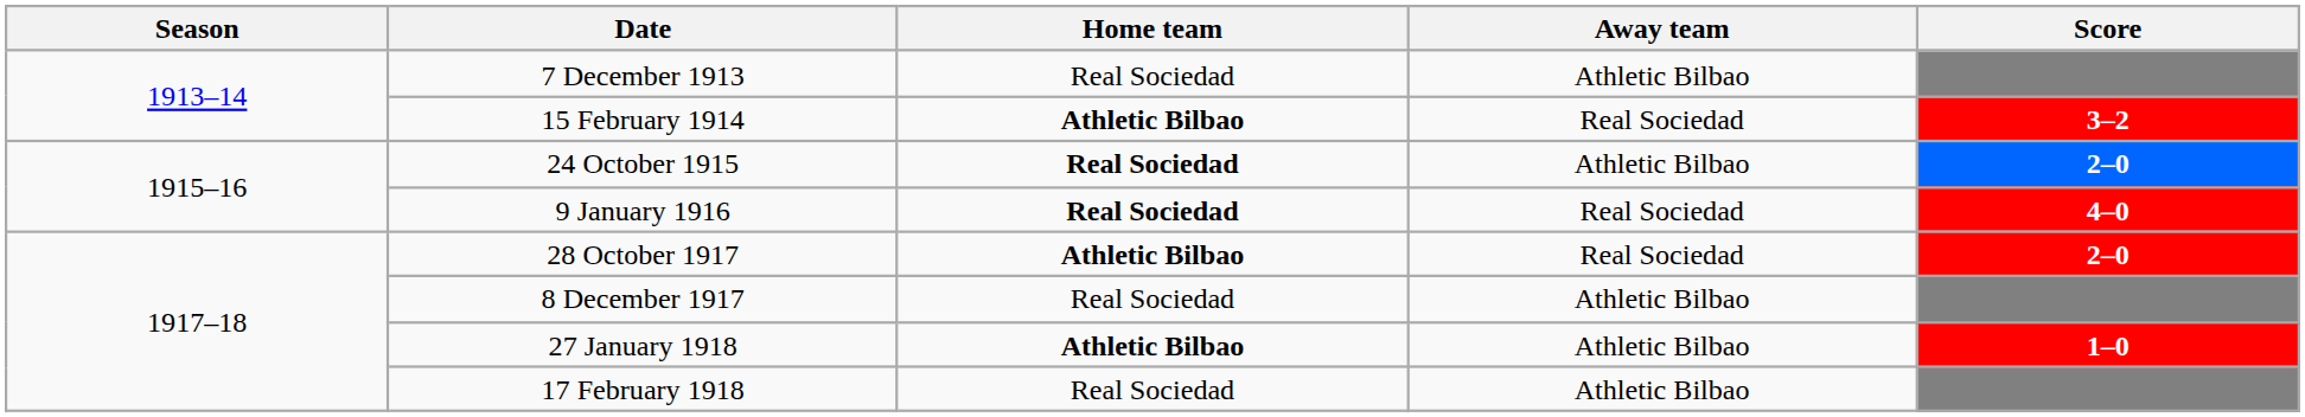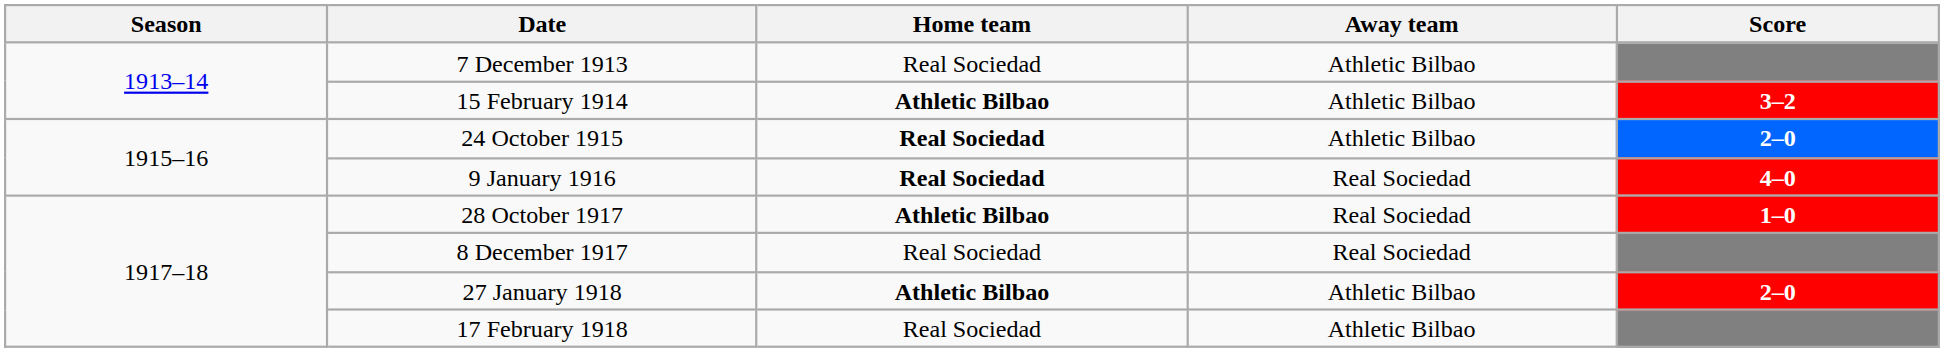 <table class="wikitable" style="width:100%; text-align: center; font-size: 11px">
 <tr>
 <th style="width:6%;">Season</th>
 <th style="width:8%;">Date</th>
 <th style="width:8%;">Home team</th>
 <th style="width:8%;">Away team</th>
 <th style="width:6%;">Score</th>
 </tr>
 <tr>
 <td rowspan=2><a href='#'>1913–14</a></td>
 <td>7 December 1913</td>
 <td>Real Sociedad</td>
 <td>Athletic Bilbao</td>
 <td bgcolor=#808080></td>
 </tr>
 <tr>
 <td>15 February 1914</td>
 <td><strong>Athletic Bilbao</strong></td>
-<td>Real Sociedad</td>
+<td>Athletic Bilbao</td>
 <td style="text-align:center; color:#FFFFFF; background:#FF0000;"><strong>3–2</strong></td>
 </tr>
 <tr>
 <td rowspan=2>1915–16</td>
 <td>24 October 1915</td>
 <td><strong>Real Sociedad</strong></td>
 <td>Athletic Bilbao</td>
 <td style="text-align:center; color:#FFFFFF; background:#0066FF;"><strong>2–0</strong></td>
 </tr>
 <tr>
 <td>9 January 1916</td>
 <td><strong>Real Sociedad</strong></td>
 <td>Real Sociedad</td>
 <td style="text-align:center; color:#FFFFFF; background:#FF0000;"><strong>4–0</strong></td>
 </tr>
 <tr>
 <td rowspan=4>1917–18</td>
 <td>28 October 1917</td>
 <td><strong>Athletic Bilbao</strong></td>
 <td>Real Sociedad</td>
-<td style="text-align:center; color:#FFFFFF; background:#FF0000;"><strong>2–0</strong></td>
+<td style="text-align:center; color:#FFFFFF; background:#FF0000;"><strong>1–0</strong></td>
 </tr>
 <tr>
 <td>8 December 1917</td>
 <td>Real Sociedad</td>
-<td>Athletic Bilbao</td>
+<td>Real Sociedad</td>
 <td bgcolor=#808080></td>
 </tr>
 <tr>
 <td>27 January 1918</td>
 <td><strong>Athletic Bilbao</strong></td>
 <td>Athletic Bilbao</td>
-<td style="text-align:center; color:#FFFFFF; background:#FF0000;"><strong>1–0</strong></td>
+<td style="text-align:center; color:#FFFFFF; background:#FF0000;"><strong>2–0</strong></td>
 </tr>
 <tr>
 <td>17 February 1918</td>
 <td>Real Sociedad</td>
 <td>Athletic Bilbao</td>
 <td bgcolor=#808080></td>
 </tr>
 </table>
